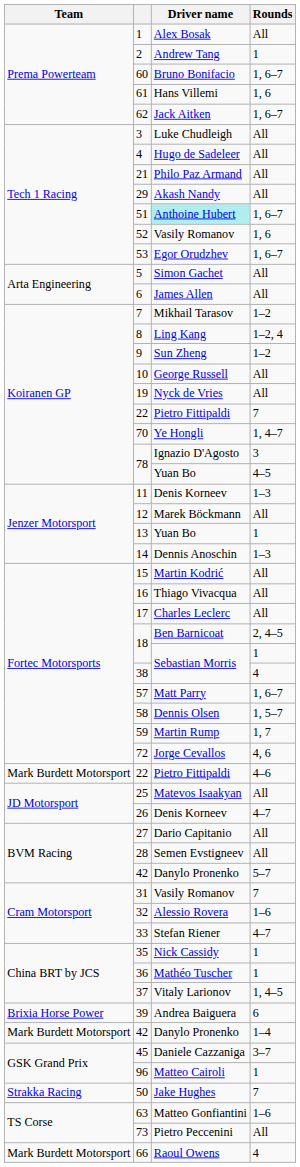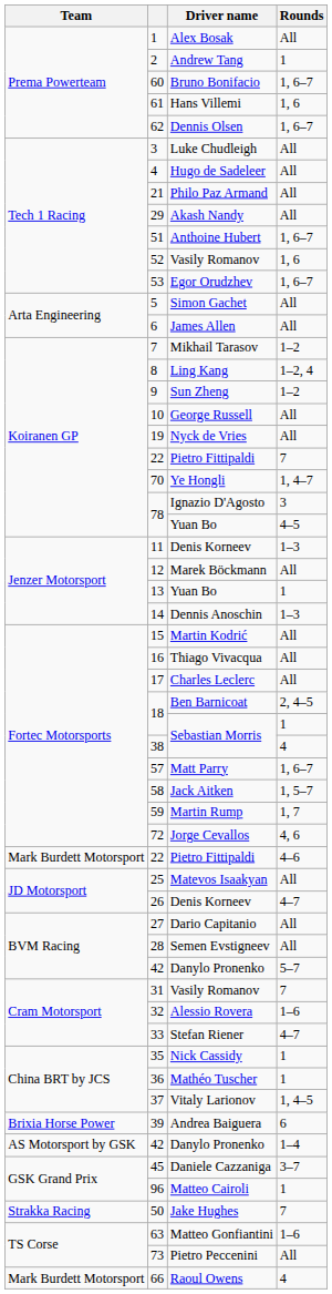 <table class="wikitable" style="font-size: 85%;">
 <tr>
 <th>Team</th>
 <th></th>
 <th>Driver name</th>
 <th>Rounds</th>
 </tr>
 <tr>
 <td rowspan=5> <a href='#'>Prema Powerteam</a></td>
 <td>1</td>
 <td> <a href='#'>Alex Bosak</a></td>
 <td>All</td>
 </tr>
 <tr>
 <td>2</td>
 <td> <a href='#'>Andrew Tang</a></td>
 <td>1</td>
 </tr>
 <tr>
 <td>60</td>
 <td> <a href='#'>Bruno Bonifacio</a></td>
 <td>1, 6–7</td>
 </tr>
 <tr>
 <td>61</td>
 <td> Hans Villemi</td>
 <td>1, 6</td>
 </tr>
 <tr>
 <td>62</td>
-<td> <a href='#'>Jack Aitken</a></td>
+<td> <a href='#'>Dennis Olsen</a></td>
 <td>1, 6–7</td>
 </tr>
 <tr>
 <td rowspan=7> <a href='#'>Tech 1 Racing</a></td>
 <td>3</td>
 <td> Luke Chudleigh</td>
 <td>All</td>
 </tr>
 <tr>
 <td>4</td>
 <td> <a href='#'>Hugo de Sadeleer</a></td>
 <td>All</td>
 </tr>
 <tr>
 <td>21</td>
 <td> <a href='#'>Philo Paz Armand</a></td>
 <td>All</td>
 </tr>
 <tr>
 <td>29</td>
 <td> <a href='#'>Akash Nandy</a></td>
 <td>All</td>
 </tr>
 <tr>
 <td>51</td>
-<td style="background: paleturquoise;"> <a href='#'>Anthoine Hubert</a></td>
+<td> <a href='#'>Anthoine Hubert</a></td>
 <td>1, 6–7</td>
 </tr>
 <tr>
 <td>52</td>
 <td> Vasily Romanov</td>
 <td>1, 6</td>
 </tr>
 <tr>
 <td>53</td>
 <td> <a href='#'>Egor Orudzhev</a></td>
 <td>1, 6–7</td>
 </tr>
 <tr>
 <td rowspan=2> Arta Engineering</td>
 <td>5</td>
 <td> <a href='#'>Simon Gachet</a></td>
 <td>All</td>
 </tr>
 <tr>
 <td>6</td>
 <td> <a href='#'>James Allen</a></td>
 <td>All</td>
 </tr>
 <tr>
 <td rowspan=9> <a href='#'>Koiranen GP</a></td>
 <td>7</td>
 <td> Mikhail Tarasov</td>
 <td>1–2</td>
 </tr>
 <tr>
 <td>8</td>
 <td> <a href='#'>Ling Kang</a></td>
 <td>1–2, 4</td>
 </tr>
 <tr>
 <td>9</td>
 <td> <a href='#'>Sun Zheng</a></td>
 <td>1–2</td>
 </tr>
 <tr>
 <td>10</td>
 <td> <a href='#'>George Russell</a></td>
 <td>All</td>
 </tr>
 <tr>
 <td>19</td>
 <td> <a href='#'>Nyck de Vries</a></td>
 <td>All</td>
 </tr>
 <tr>
 <td>22</td>
 <td> <a href='#'>Pietro Fittipaldi</a></td>
 <td>7</td>
 </tr>
 <tr>
 <td>70</td>
 <td> <a href='#'>Ye Hongli</a></td>
 <td>1, 4–7</td>
 </tr>
 <tr>
 <td rowspan=2>78</td>
 <td> Ignazio D'Agosto</td>
 <td>3</td>
 </tr>
 <tr>
 <td> Yuan Bo</td>
 <td>4–5</td>
 </tr>
 <tr>
 <td rowspan=4> <a href='#'>Jenzer Motorsport</a></td>
 <td>11</td>
 <td> Denis Korneev</td>
 <td>1–3</td>
 </tr>
 <tr>
 <td>12</td>
 <td> Marek Böckmann</td>
 <td>All</td>
 </tr>
 <tr>
 <td>13</td>
 <td> Yuan Bo</td>
 <td>1</td>
 </tr>
 <tr>
 <td>14</td>
 <td> Dennis Anoschin</td>
 <td>1–3</td>
 </tr>
 <tr>
 <td rowspan=10> <a href='#'>Fortec Motorsports</a></td>
 <td>15</td>
 <td> <a href='#'>Martin Kodrić</a></td>
 <td>All</td>
 </tr>
 <tr>
 <td>16</td>
 <td> Thiago Vivacqua</td>
 <td>All</td>
 </tr>
 <tr>
 <td>17</td>
 <td> <a href='#'>Charles Leclerc</a></td>
 <td>All</td>
 </tr>
 <tr>
 <td rowspan=2>18</td>
 <td> <a href='#'>Ben Barnicoat</a></td>
 <td>2, 4–5</td>
 </tr>
 <tr>
 <td rowspan=2> <a href='#'>Sebastian Morris</a></td>
 <td>1</td>
 </tr>
 <tr>
 <td>38</td>
 <td>4</td>
 </tr>
 <tr>
 <td>57</td>
 <td> <a href='#'>Matt Parry</a></td>
 <td>1, 6–7</td>
 </tr>
 <tr>
 <td>58</td>
-<td> <a href='#'>Dennis Olsen</a></td>
+<td> <a href='#'>Jack Aitken</a></td>
 <td>1, 5–7</td>
 </tr>
 <tr>
 <td>59</td>
 <td> <a href='#'>Martin Rump</a></td>
 <td>1, 7</td>
 </tr>
 <tr>
 <td>72</td>
 <td> <a href='#'>Jorge Cevallos</a></td>
 <td>4, 6</td>
 </tr>
 <tr>
 <td> Mark Burdett Motorsport</td>
 <td>22</td>
 <td> <a href='#'>Pietro Fittipaldi</a></td>
 <td>4–6</td>
 </tr>
 <tr>
 <td rowspan=2> <a href='#'>JD Motorsport</a></td>
 <td>25</td>
 <td> <a href='#'>Matevos Isaakyan</a></td>
 <td>All</td>
 </tr>
 <tr>
 <td>26</td>
 <td> Denis Korneev</td>
 <td>4–7</td>
 </tr>
 <tr>
 <td rowspan=3> BVM Racing</td>
 <td>27</td>
 <td> Dario Capitanio</td>
 <td>All</td>
 </tr>
 <tr>
 <td>28</td>
 <td> Semen Evstigneev</td>
 <td>All</td>
 </tr>
 <tr>
 <td>42</td>
 <td> Danylo Pronenko</td>
 <td>5–7</td>
 </tr>
 <tr>
 <td rowspan=3> <a href='#'>Cram Motorsport</a></td>
 <td>31</td>
 <td> Vasily Romanov</td>
 <td>7</td>
 </tr>
 <tr>
 <td>32</td>
 <td> <a href='#'>Alessio Rovera</a></td>
 <td>1–6</td>
 </tr>
 <tr>
 <td>33</td>
 <td> Stefan Riener</td>
 <td>4–7</td>
 </tr>
 <tr>
 <td rowspan=3> China BRT by JCS</td>
 <td>35</td>
 <td> <a href='#'>Nick Cassidy</a></td>
 <td>1</td>
 </tr>
 <tr>
 <td>36</td>
 <td> <a href='#'>Mathéo Tuscher</a></td>
 <td>1</td>
 </tr>
 <tr>
 <td>37</td>
 <td> Vitaly Larionov</td>
 <td>1, 4–5</td>
 </tr>
 <tr>
 <td> <a href='#'>Brixia Horse Power</a></td>
 <td>39</td>
 <td> Andrea Baiguera</td>
 <td>6</td>
 </tr>
 <tr>
-<td> Mark Burdett Motorsport</td>
+<td> AS Motorsport by GSK</td>
 <td>42</td>
 <td> Danylo Pronenko</td>
 <td>1–4</td>
 </tr>
 <tr>
 <td rowspan=2> GSK Grand Prix</td>
 <td>45</td>
 <td> Daniele Cazzaniga</td>
 <td>3–7</td>
 </tr>
 <tr>
 <td>96</td>
 <td> <a href='#'>Matteo Cairoli</a></td>
 <td>1</td>
 </tr>
 <tr>
 <td> <a href='#'>Strakka Racing</a></td>
 <td>50</td>
 <td> <a href='#'>Jake Hughes</a></td>
 <td>7</td>
 </tr>
 <tr>
 <td rowspan=2> TS Corse</td>
 <td>63</td>
 <td> Matteo Gonfiantini</td>
 <td>1–6</td>
 </tr>
 <tr>
 <td>73</td>
 <td> Pietro Peccenini</td>
 <td>All</td>
 </tr>
 <tr>
 <td> Mark Burdett Motorsport</td>
 <td>66</td>
 <td> <a href='#'>Raoul Owens</a></td>
 <td>4</td>
 </tr>
 </table>
